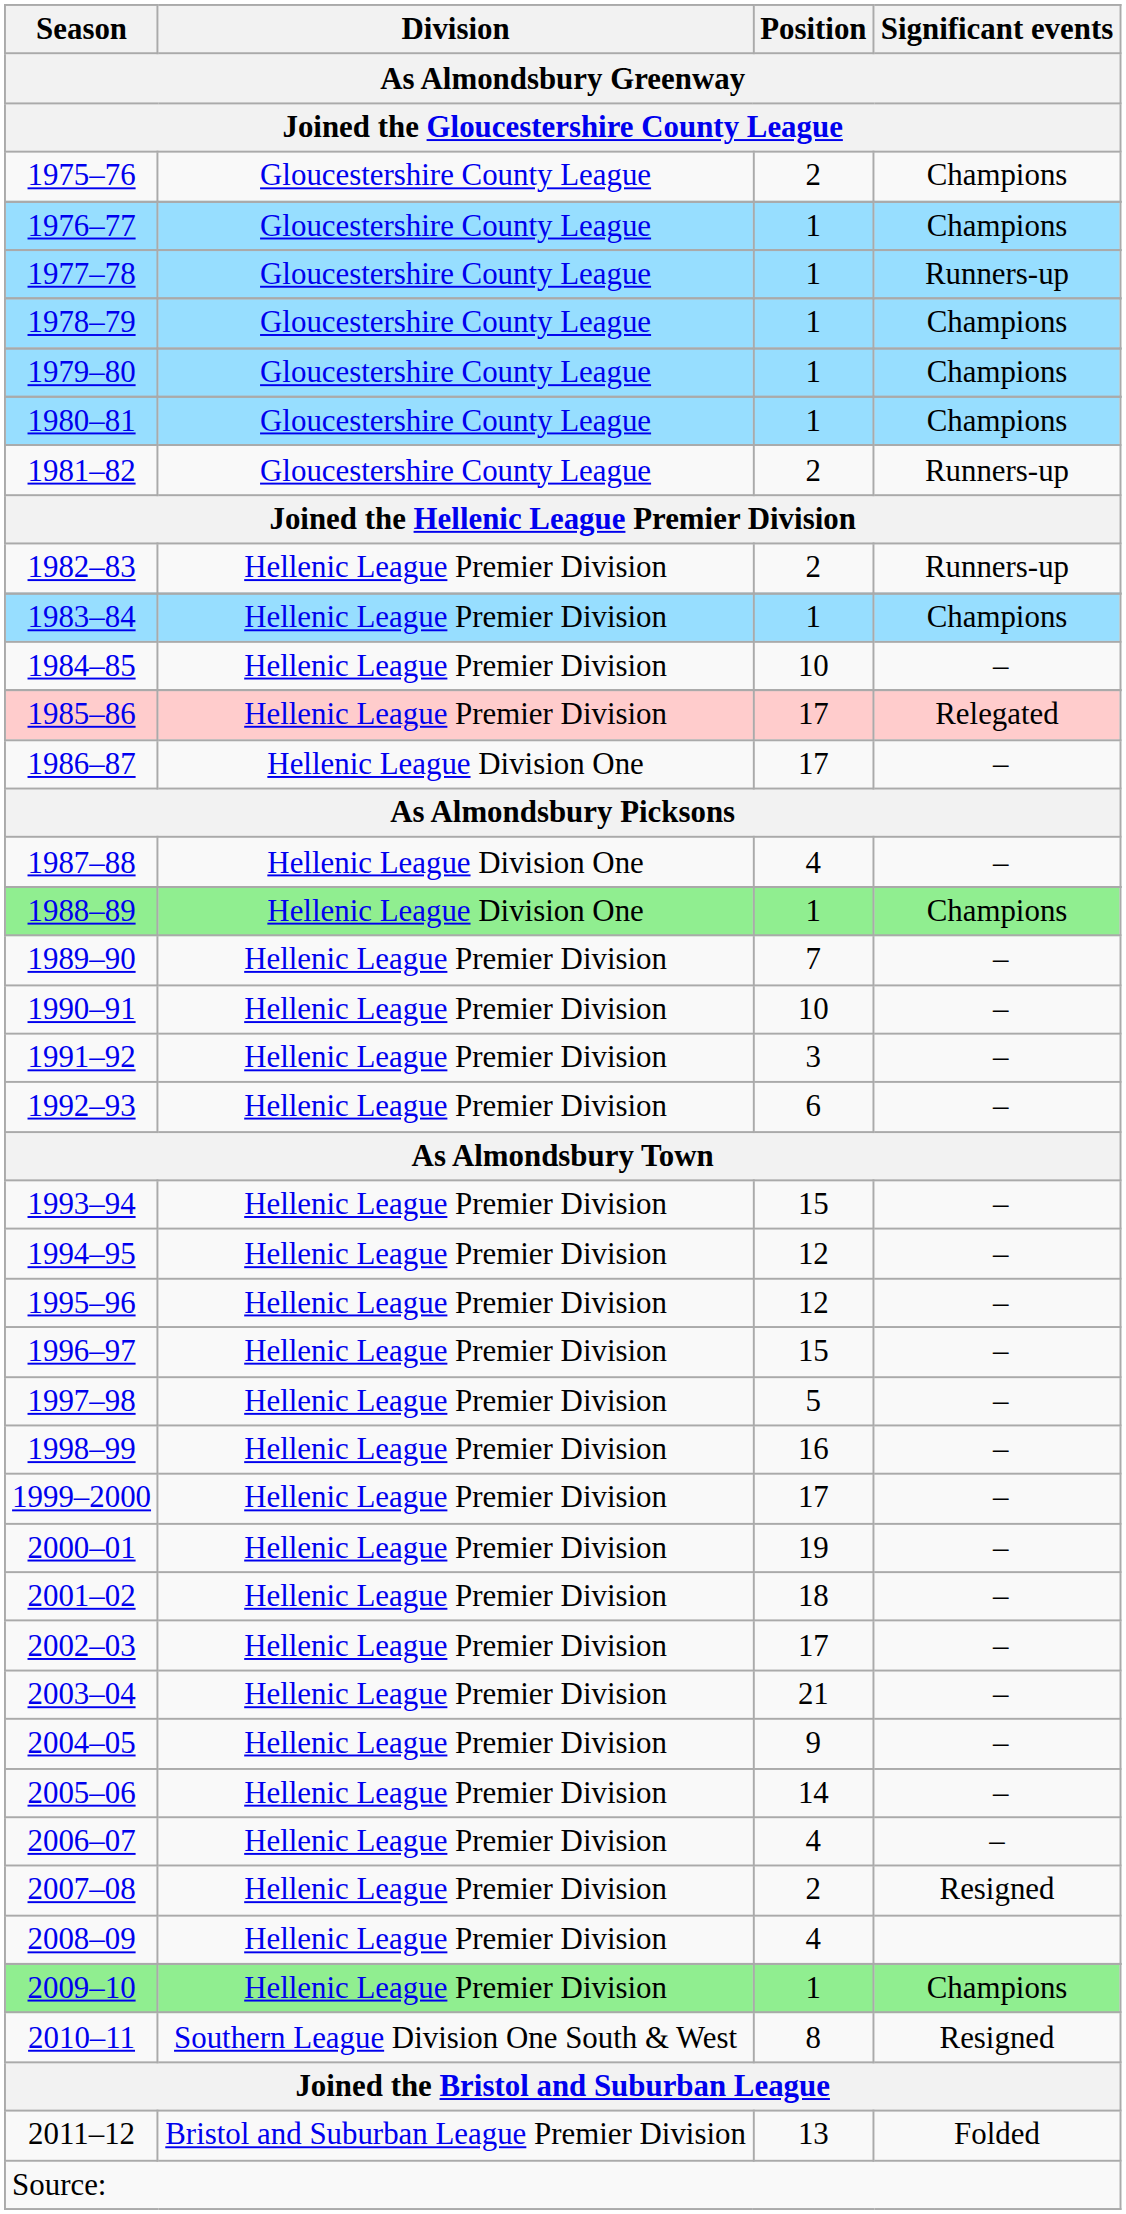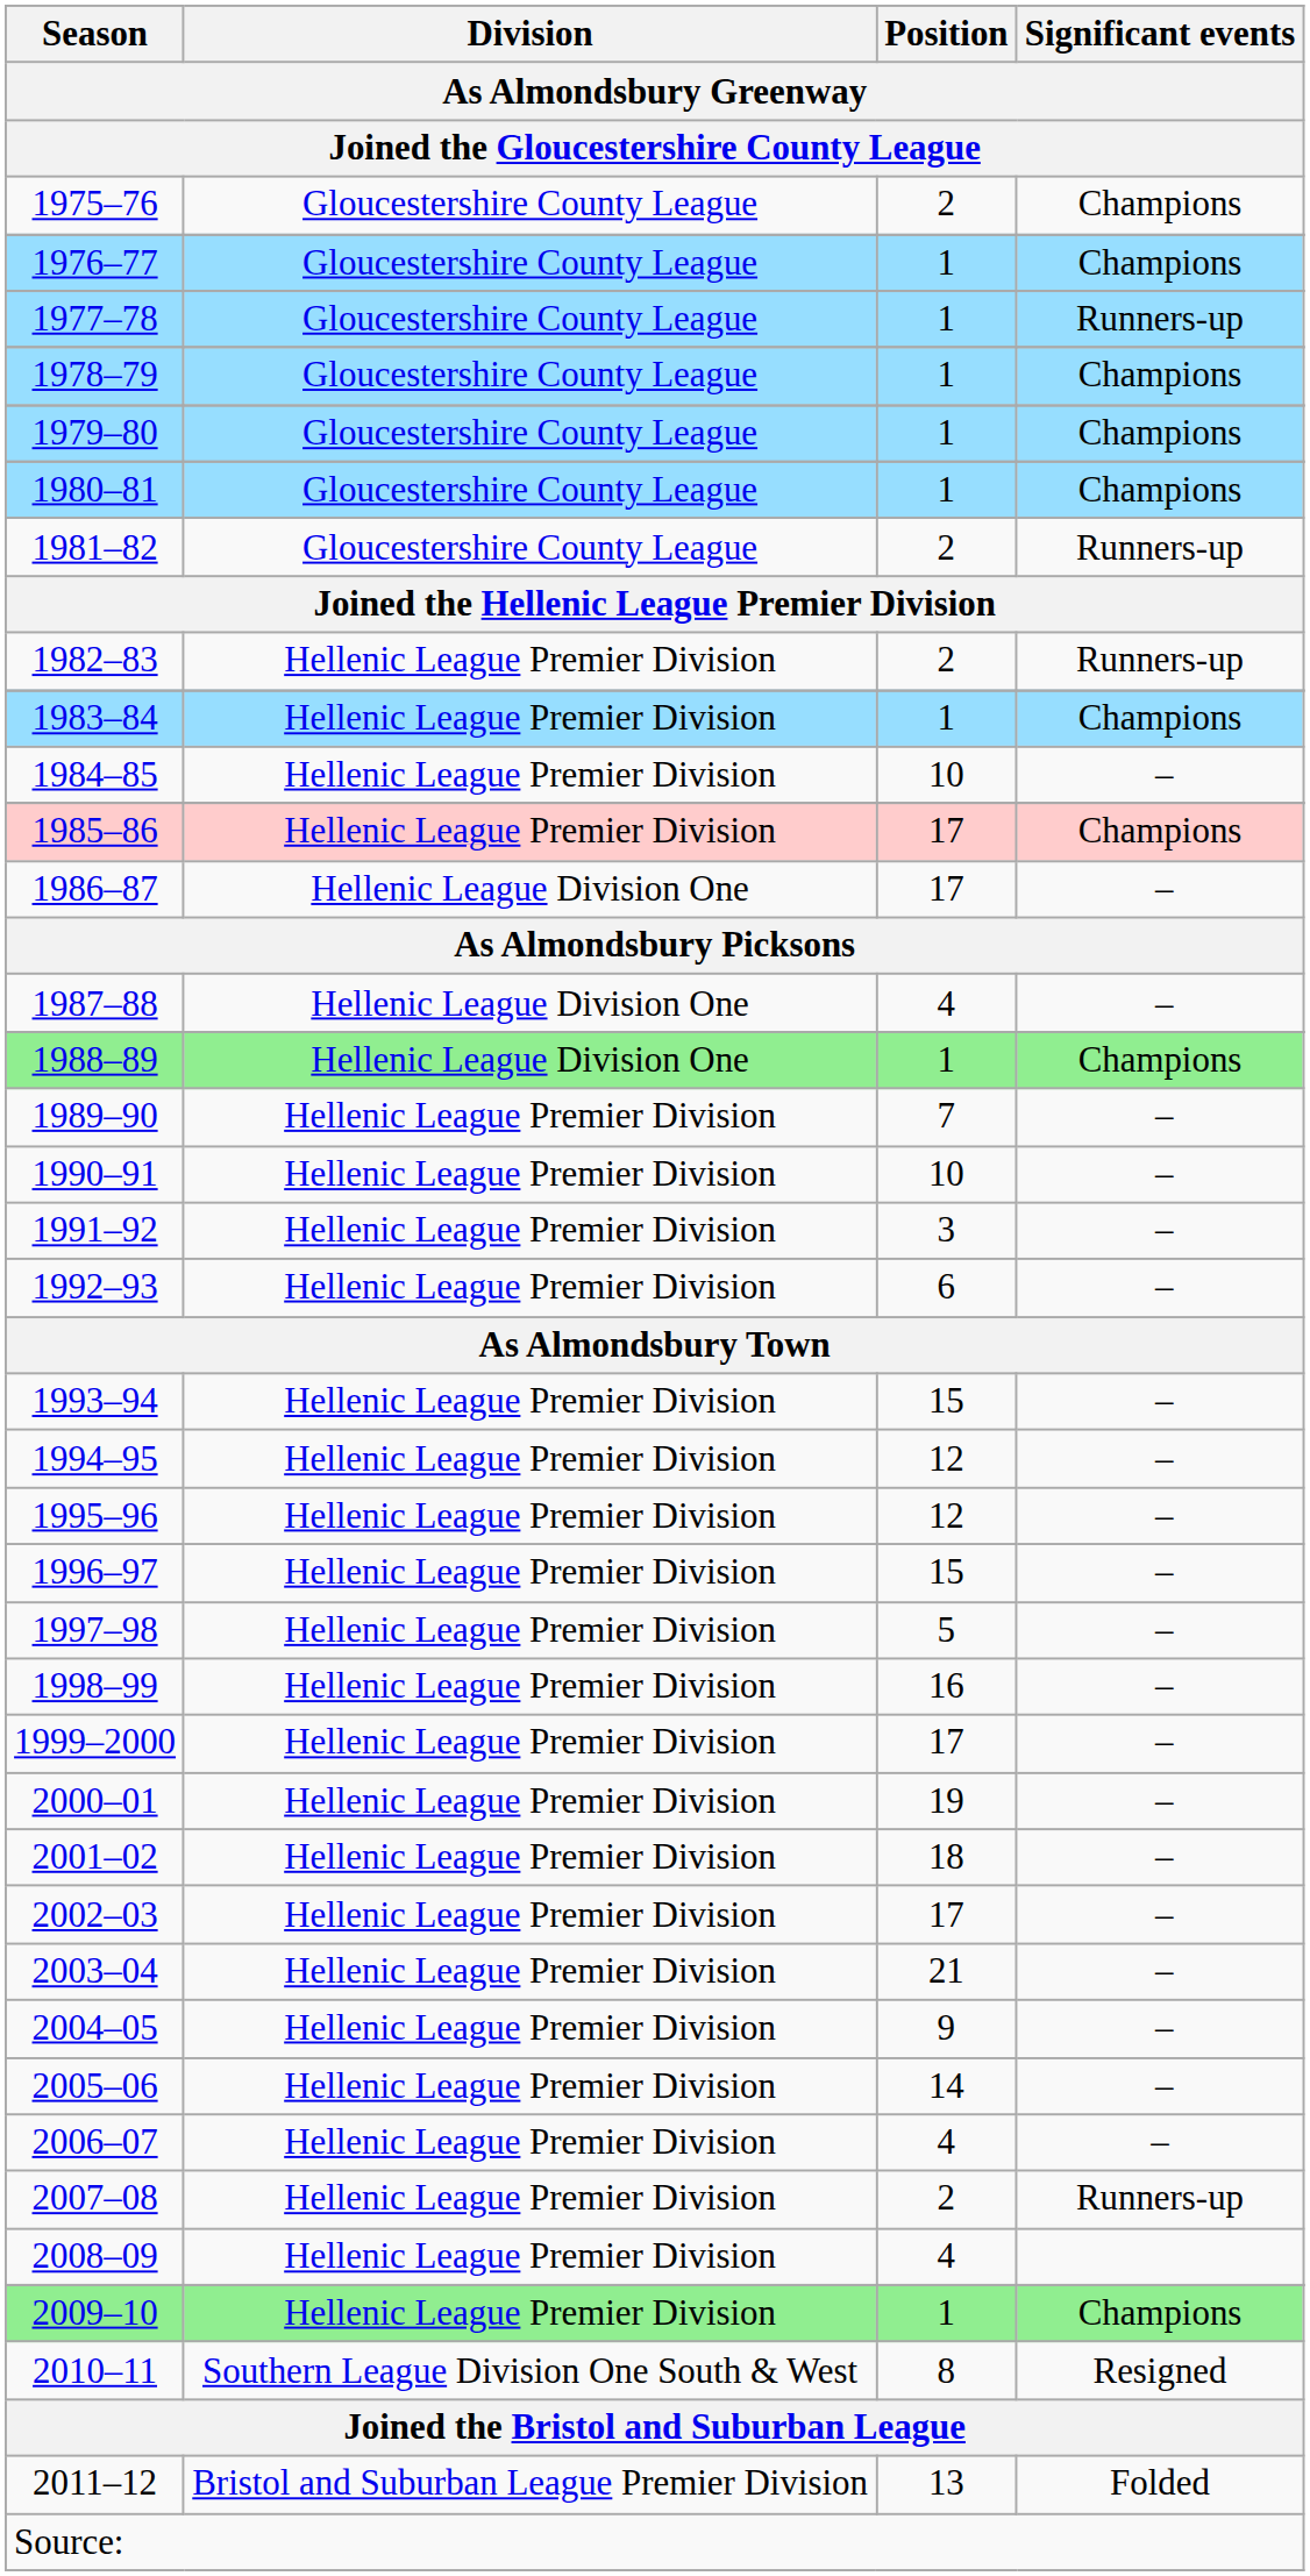 <table class="wikitable collapsible collapsed" style=text-align:center>
 <tr>
 <th>Season</th>
 <th>Division</th>
 <th>Position</th>
 <th>Significant events</th>
 </tr>
 <tr>
 <th colspan=4>As Almondsbury Greenway</th>
 </tr>
 <tr>
 <th colspan=4>Joined the <a href='#'>Gloucestershire County League</a></th>
 </tr>
 <tr>
 <td><a href='#'>1975–76</a></td>
 <td><a href='#'>Gloucestershire County League</a></td>
 <td>2</td>
 <td>Champions</td>
 </tr>
 <tr>
 </tr>
 <tr style="background: #97DEFF;">
 <td><a href='#'>1976–77</a></td>
 <td><a href='#'>Gloucestershire County League</a></td>
 <td>1</td>
 <td>Champions</td>
 </tr>
 <tr>
 </tr>
 <tr style="background: #97DEFF;">
 <td><a href='#'>1977–78</a></td>
 <td><a href='#'>Gloucestershire County League</a></td>
 <td>1</td>
 <td>Runners-up</td>
 </tr>
 <tr>
 </tr>
 <tr style="background: #97DEFF;">
 <td><a href='#'>1978–79</a></td>
 <td><a href='#'>Gloucestershire County League</a></td>
 <td>1</td>
 <td>Champions</td>
 </tr>
 <tr>
 </tr>
 <tr style="background: #97DEFF;">
 <td><a href='#'>1979–80</a></td>
 <td><a href='#'>Gloucestershire County League</a></td>
 <td>1</td>
 <td>Champions</td>
 </tr>
 <tr>
 </tr>
 <tr style="background: #97DEFF;">
 <td><a href='#'>1980–81</a></td>
 <td><a href='#'>Gloucestershire County League</a></td>
 <td>1</td>
 <td>Champions</td>
 </tr>
 <tr>
 <td><a href='#'>1981–82</a></td>
 <td><a href='#'>Gloucestershire County League</a></td>
 <td>2</td>
 <td>Runners-up</td>
 </tr>
 <tr>
 <th colspan=4>Joined the <a href='#'>Hellenic League</a> Premier Division</th>
 </tr>
 <tr>
 <td><a href='#'>1982–83</a></td>
 <td><a href='#'>Hellenic League</a> Premier Division</td>
 <td>2</td>
 <td>Runners-up</td>
 </tr>
 <tr>
 </tr>
 <tr style="background: #97DEFF;">
 <td><a href='#'>1983–84</a></td>
 <td><a href='#'>Hellenic League</a> Premier Division</td>
 <td>1</td>
 <td>Champions</td>
 </tr>
 <tr>
 <td><a href='#'>1984–85</a></td>
 <td><a href='#'>Hellenic League</a> Premier Division</td>
 <td>10</td>
 <td> –</td>
 </tr>
 <tr>
 </tr>
 <tr style="background: #ffcccc;">
 <td><a href='#'>1985–86</a></td>
 <td><a href='#'>Hellenic League</a> Premier Division</td>
 <td>17</td>
-<td>Relegated</td>
+<td>Champions</td>
 </tr>
 <tr>
 <td><a href='#'>1986–87</a></td>
 <td><a href='#'>Hellenic League</a> Division One</td>
 <td>17</td>
 <td> –</td>
 </tr>
 <tr>
 <th colspan=4>As Almondsbury Picksons</th>
 </tr>
 <tr>
 <td><a href='#'>1987–88</a></td>
 <td><a href='#'>Hellenic League</a> Division One</td>
 <td>4</td>
 <td> –</td>
 </tr>
 <tr>
 </tr>
 <tr style="background: #90EE90;">
 <td><a href='#'>1988–89</a></td>
 <td><a href='#'>Hellenic League</a> Division One</td>
 <td>1</td>
 <td>Champions</td>
 </tr>
 <tr>
 <td><a href='#'>1989–90</a></td>
 <td><a href='#'>Hellenic League</a> Premier Division</td>
 <td>7</td>
 <td> –</td>
 </tr>
 <tr>
 <td><a href='#'>1990–91</a></td>
 <td><a href='#'>Hellenic League</a> Premier Division</td>
 <td>10</td>
 <td> –</td>
 </tr>
 <tr>
 <td><a href='#'>1991–92</a></td>
 <td><a href='#'>Hellenic League</a> Premier Division</td>
 <td>3</td>
 <td> –</td>
 </tr>
 <tr>
 <td><a href='#'>1992–93</a></td>
 <td><a href='#'>Hellenic League</a> Premier Division</td>
 <td>6</td>
 <td> –</td>
 </tr>
 <tr>
 <th colspan=4>As Almondsbury Town</th>
 </tr>
 <tr>
 <td><a href='#'>1993–94</a></td>
 <td><a href='#'>Hellenic League</a> Premier Division</td>
 <td>15</td>
 <td> –</td>
 </tr>
 <tr>
 <td><a href='#'>1994–95</a></td>
 <td><a href='#'>Hellenic League</a> Premier Division</td>
 <td>12</td>
 <td> –</td>
 </tr>
 <tr>
 <td><a href='#'>1995–96</a></td>
 <td><a href='#'>Hellenic League</a> Premier Division</td>
 <td>12</td>
 <td> –</td>
 </tr>
 <tr>
 <td><a href='#'>1996–97</a></td>
 <td><a href='#'>Hellenic League</a> Premier Division</td>
 <td>15</td>
 <td> –</td>
 </tr>
 <tr>
 <td><a href='#'>1997–98</a></td>
 <td><a href='#'>Hellenic League</a> Premier Division</td>
 <td>5</td>
 <td> –</td>
 </tr>
 <tr>
 <td><a href='#'>1998–99</a></td>
 <td><a href='#'>Hellenic League</a> Premier Division</td>
 <td>16</td>
 <td> –</td>
 </tr>
 <tr>
 <td><a href='#'>1999–2000</a></td>
 <td><a href='#'>Hellenic League</a> Premier Division</td>
 <td>17</td>
 <td> –</td>
 </tr>
 <tr>
 <td><a href='#'>2000–01</a></td>
 <td><a href='#'>Hellenic League</a> Premier Division</td>
 <td>19</td>
 <td> –</td>
 </tr>
 <tr>
 <td><a href='#'>2001–02</a></td>
 <td><a href='#'>Hellenic League</a> Premier Division</td>
 <td>18</td>
 <td> –</td>
 </tr>
 <tr>
 <td><a href='#'>2002–03</a></td>
 <td><a href='#'>Hellenic League</a> Premier Division</td>
 <td>17</td>
 <td> –</td>
 </tr>
 <tr>
 <td><a href='#'>2003–04</a></td>
 <td><a href='#'>Hellenic League</a> Premier Division</td>
 <td>21</td>
 <td> –</td>
 </tr>
 <tr>
 <td><a href='#'>2004–05</a></td>
 <td><a href='#'>Hellenic League</a> Premier Division</td>
 <td>9</td>
 <td> –</td>
 </tr>
 <tr>
 <td><a href='#'>2005–06</a></td>
 <td><a href='#'>Hellenic League</a> Premier Division</td>
 <td>14</td>
 <td> –</td>
 </tr>
 <tr>
 <td><a href='#'>2006–07</a></td>
 <td><a href='#'>Hellenic League</a> Premier Division</td>
 <td>4</td>
 <td>–</td>
 </tr>
 <tr>
 <td><a href='#'>2007–08</a></td>
 <td><a href='#'>Hellenic League</a> Premier Division</td>
 <td>2</td>
-<td>Resigned</td>
+<td>Runners-up</td>
 </tr>
 <tr>
 <td><a href='#'>2008–09</a></td>
 <td><a href='#'>Hellenic League</a> Premier Division</td>
 <td>4</td>
 <td></td>
 </tr>
 <tr>
 </tr>
 <tr style="background: #90EE90;">
 <td><a href='#'>2009–10</a></td>
 <td><a href='#'>Hellenic League</a> Premier Division</td>
 <td>1</td>
 <td>Champions</td>
 </tr>
 <tr>
 <td><a href='#'>2010–11</a></td>
 <td><a href='#'>Southern League</a> Division One South & West</td>
 <td>8</td>
 <td>Resigned</td>
 </tr>
 <tr>
 <th colspan=4>Joined the <a href='#'>Bristol and Suburban League</a></th>
 </tr>
 <tr>
 <td>2011–12</td>
 <td><a href='#'>Bristol and Suburban League</a> Premier Division</td>
 <td>13</td>
 <td>Folded</td>
 </tr>
 <tr>
 <td align=left colspan=4>Source: </td>
 </tr>
 </table>
